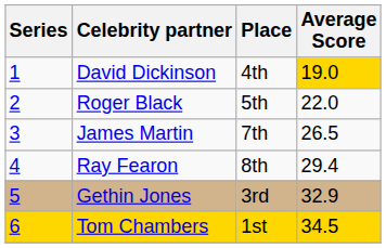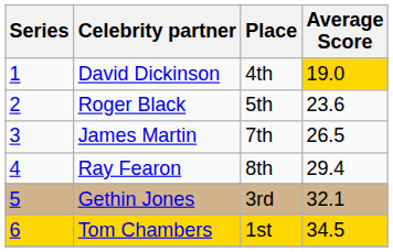 <table class="wikitable sortable floatright" style="margin:auto;">
 <tr>
 <th>Series</th>
 <th>Celebrity partner</th>
 <th data-sort-type="number">Place</th>
 <th>Average<br>Score</th>
 </tr>
 <tr>
 <td><a href='#'>1</a></td>
 <td><a href='#'>David Dickinson</a></td>
 <td>4th</td>
 <td style="background: gold;">19.0</td>
 </tr>
 <tr>
 <td><a href='#'>2</a></td>
 <td><a href='#'>Roger Black</a></td>
 <td>5th</td>
-<td>22.0</td>
+<td>23.6</td>
 </tr>
 <tr>
 <td><a href='#'>3</a></td>
 <td><a href='#'>James Martin</a></td>
 <td>7th</td>
 <td>26.5</td>
 </tr>
 <tr>
 <td><a href='#'>4</a></td>
 <td><a href='#'>Ray Fearon</a></td>
 <td>8th</td>
 <td>29.4</td>
 </tr>
 <tr style="background:tan;">
 <td><a href='#'>5</a></td>
 <td><a href='#'>Gethin Jones</a></td>
 <td>3rd</td>
-<td>32.9</td>
+<td>32.1</td>
 </tr>
 <tr style="background:gold;">
 <td><a href='#'>6</a></td>
 <td><a href='#'>Tom Chambers</a></td>
 <td>1st</td>
 <td>34.5</td>
 </tr>
 <tr>
 </tr>
 </table>
